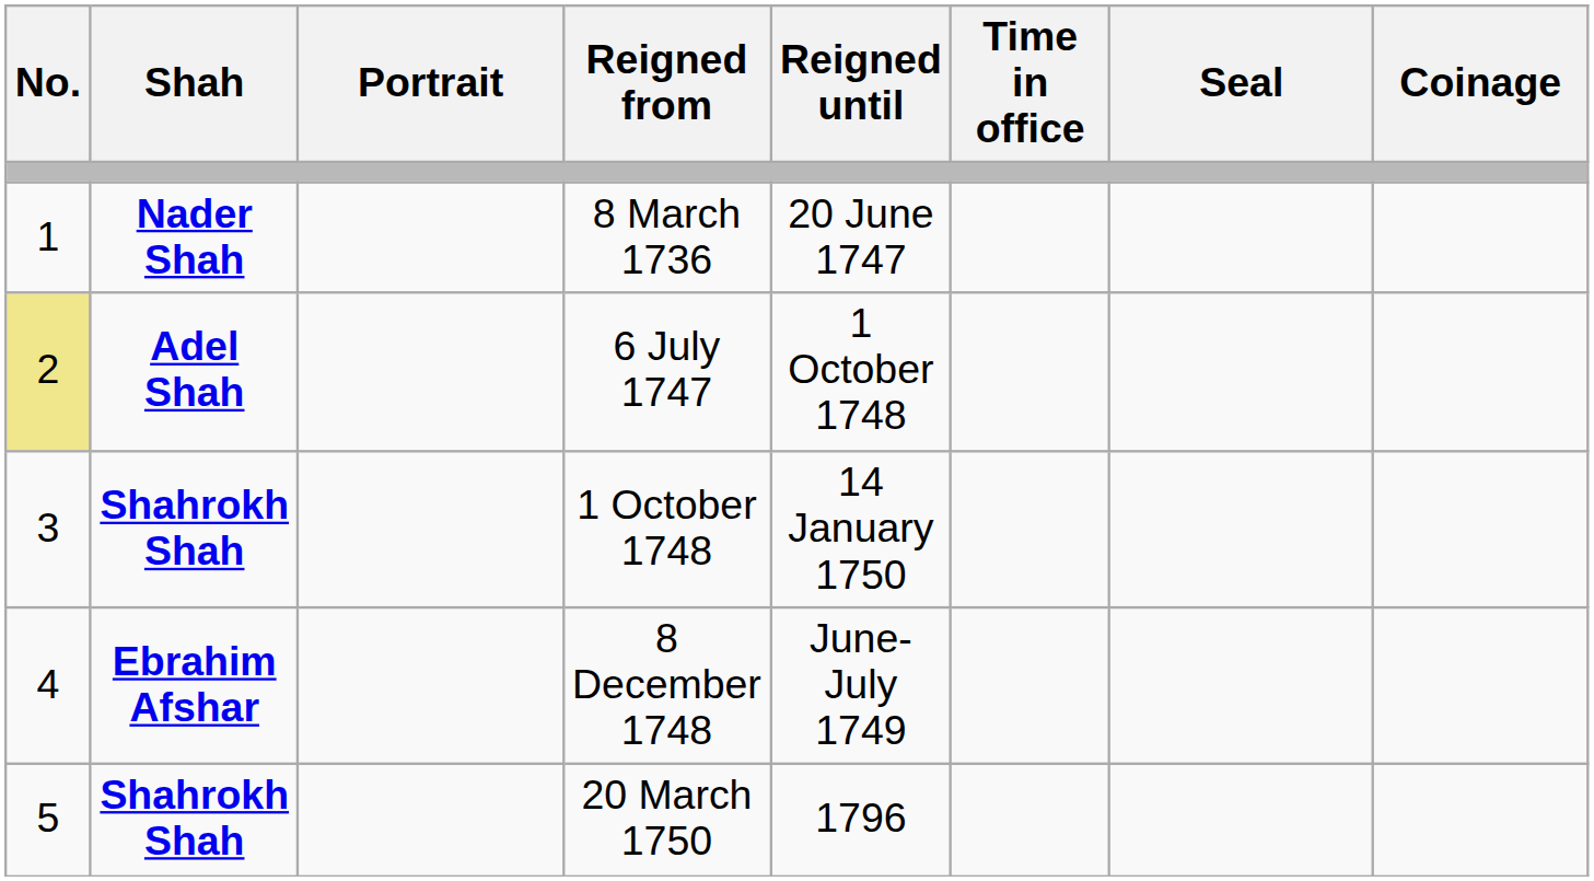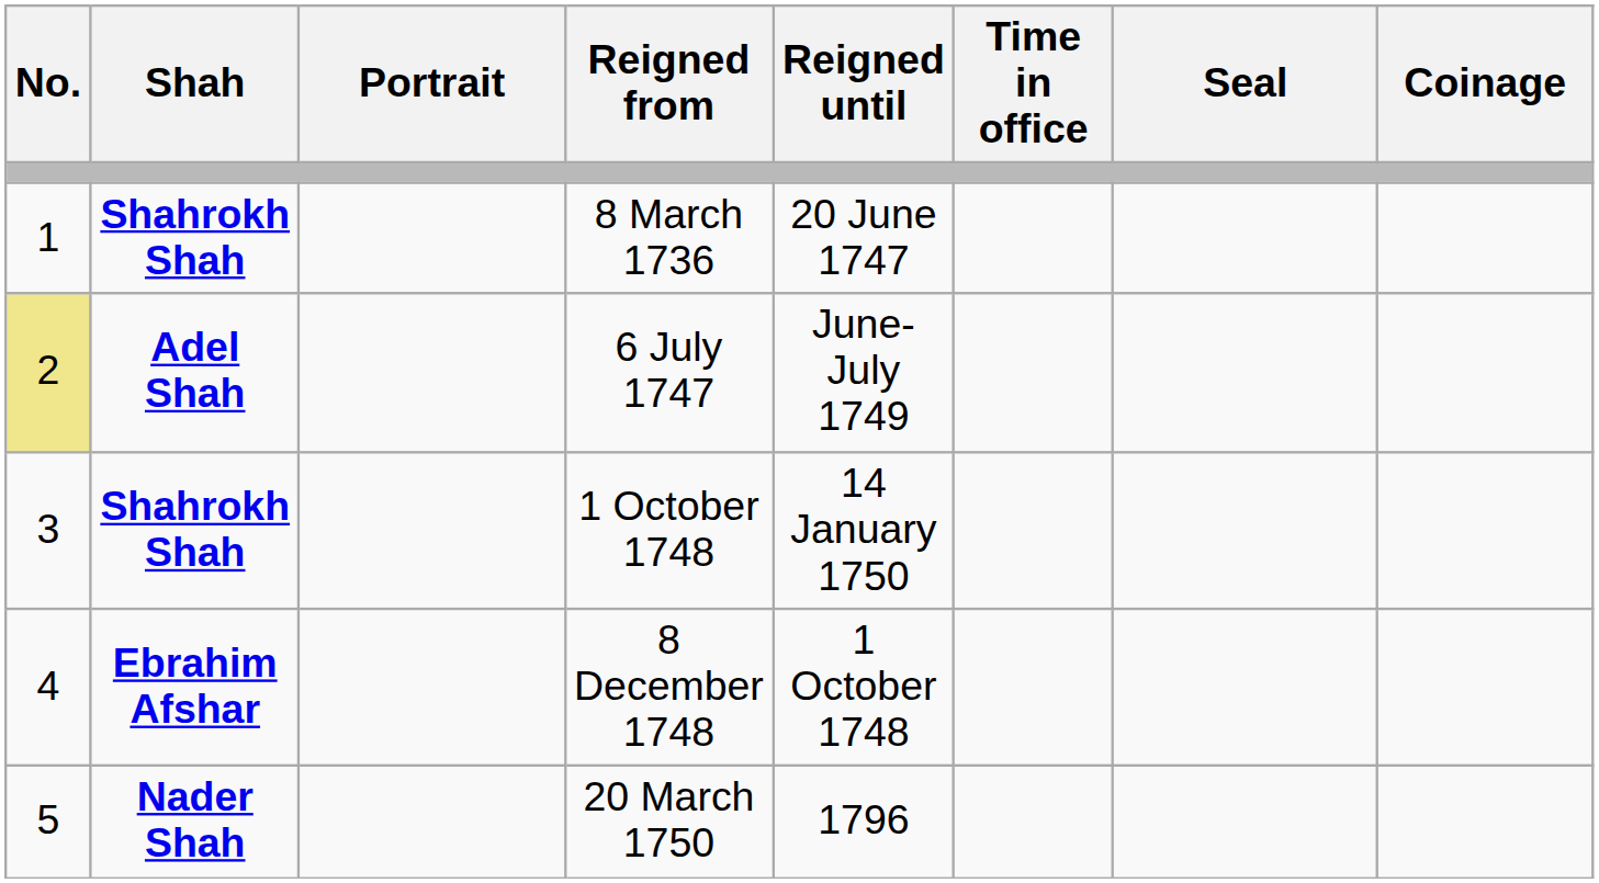 <table class="wikitable" style="width:70%; text-align:center;">
 <tr>
 <th width="5%">No.</th>
 <th width="5%">Shah</th>
 <th width="80px">Portrait</th>
 <th width="10%">Reigned from</th>
 <th width="10%">Reigned until</th>
 <th width="10%">Time in office</th>
 <th width="80px">Seal</th>
 <th width="10px">Coinage</th>
 </tr>
 <tr>
 <td colspan=9 style="background:#B9B9B9"></td>
 </tr>
 <tr>
 <td>1</td>
-<td><strong><a href='#'>Nader Shah</a></strong></td>
+<td><strong><a href='#'>Shahrokh Shah</a></strong></td>
 <td></td>
 <td>8 March 1736</td>
 <td>20 June 1747</td>
 <td></td>
 <td></td>
 <td></td>
 </tr>
 <tr>
 <td style="background: khaki;">2</td>
 <td><strong><a href='#'>Adel Shah</a></strong></td>
 <td></td>
 <td>6 July 1747</td>
-<td>1 October 1748</td>
+<td>June-July 1749</td>
 <td></td>
 <td></td>
 <td></td>
 </tr>
 <tr>
 <td>3</td>
 <td><strong><a href='#'>Shahrokh Shah</a></strong></td>
 <td></td>
 <td>1 October 1748</td>
 <td>14 January 1750</td>
 <td></td>
 <td></td>
 <td></td>
 </tr>
 <tr>
 <td>4</td>
 <td><strong><a href='#'>Ebrahim Afshar</a></strong></td>
 <td></td>
 <td>8 December 1748</td>
-<td>June-July 1749</td>
+<td>1 October 1748</td>
 <td></td>
 <td></td>
 <td></td>
 </tr>
 <tr>
 <td>5</td>
-<td><strong><a href='#'>Shahrokh Shah</a></strong></td>
+<td><strong><a href='#'>Nader Shah</a></strong></td>
 <td></td>
 <td>20 March 1750</td>
 <td>1796</td>
 <td></td>
 <td></td>
 <td></td>
 </tr>
 </table>
